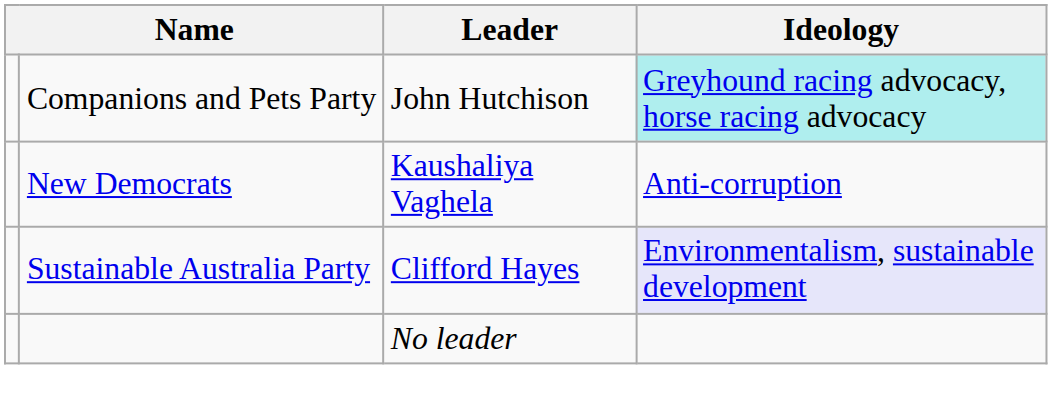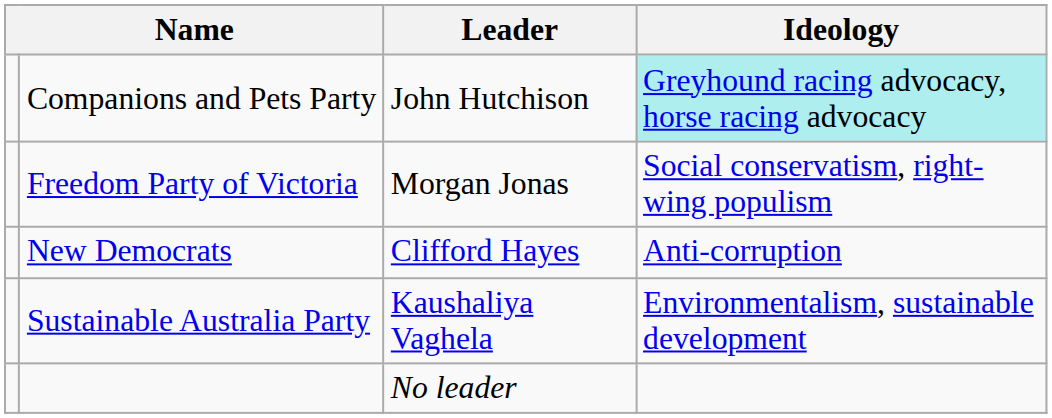 <table class="wikitable">
 <tr>
 <th colspan="2">Name</th>
 <th width="120px">Leader</th>
 <th width=200px>Ideology</th>
 </tr>
 <tr>
 <td></td>
 <td>Companions and Pets Party</td>
 <td>John Hutchison</td>
 <td style="background: paleturquoise;"><a href='#'>Greyhound racing</a> advocacy, <a href='#'>horse racing</a> advocacy</td>
 </tr>
 <tr>
 <td></td>
+<td><a href='#'>Freedom Party of Victoria</a></td>
+<td>Morgan Jonas</td>
+<td><a href='#'>Social conservatism</a>, <a href='#'>right-wing populism</a></td>
+</tr>
+<tr>
+<td></td>
 <td><a href='#'>New Democrats</a></td>
-<td><a href='#'>Kaushaliya Vaghela</a></td>
+<td><a href='#'>Clifford Hayes</a></td>
 <td><a href='#'>Anti-corruption</a></td>
 </tr>
 <tr>
 <td></td>
 <td><a href='#'>Sustainable Australia Party</a></td>
-<td><a href='#'>Clifford Hayes</a></td>
-<td style="background: lavender;"><a href='#'>Environmentalism</a>, <a href='#'>sustainable development</a></td>
+<td><a href='#'>Kaushaliya Vaghela</a></td>
+<td><a href='#'>Environmentalism</a>, <a href='#'>sustainable development</a></td>
 </tr>
 <tr>
 <td></td>
 <td></td>
 <td><em>No leader</em></td>
 <td></td>
 </tr>
 </table>
